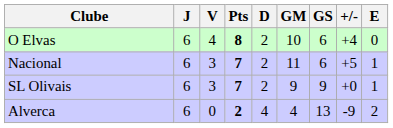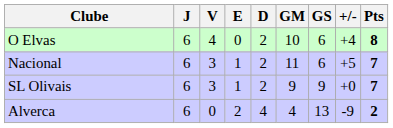 <table class="wikitable" style="text-align: center;">
 <tr>
 <th width=175>Clube</th>
 <th width=20>J</th>
 <th width=20>V</th>
-<th width=20>Pts</th>
+<th width=20>E</th>
 <th width=20>D</th>
 <th width=20>GM</th>
 <th width=20>GS</th>
 <th width=20>+/-</th>
-<th width=20>E</th>
+<th width=20>Pts</th>
 </tr>
 <tr bgcolor=#ccffcc>
 <td align=left>O Elvas</td>
 <td>6</td>
 <td>4</td>
-<td><strong>8</strong></td>
+<td>0</td>
 <td>2</td>
 <td>10</td>
 <td>6</td>
 <td>+4</td>
-<td>0</td>
+<td><strong>8</strong></td>
 </tr>
 <tr bgcolor=#ccccff>
 <td align=left>Nacional</td>
 <td>6</td>
 <td>3</td>
-<td><strong>7</strong></td>
+<td>1</td>
 <td>2</td>
 <td>11</td>
 <td>6</td>
 <td>+5</td>
-<td>1</td>
+<td><strong>7</strong></td>
 </tr>
 <tr bgcolor=#ccccff>
 <td align=left>SL Olivais</td>
 <td>6</td>
 <td>3</td>
-<td><strong>7</strong></td>
+<td>1</td>
 <td>2</td>
 <td>9</td>
 <td>9</td>
 <td>+0</td>
-<td>1</td>
+<td><strong>7</strong></td>
 </tr>
 <tr bgcolor=#ccccff>
 <td align=left>Alverca</td>
 <td>6</td>
 <td>0</td>
-<td><strong>2</strong></td>
+<td>2</td>
 <td>4</td>
 <td>4</td>
 <td>13</td>
 <td>-9</td>
-<td>2</td>
+<td><strong>2</strong></td>
 </tr>
 </table>
